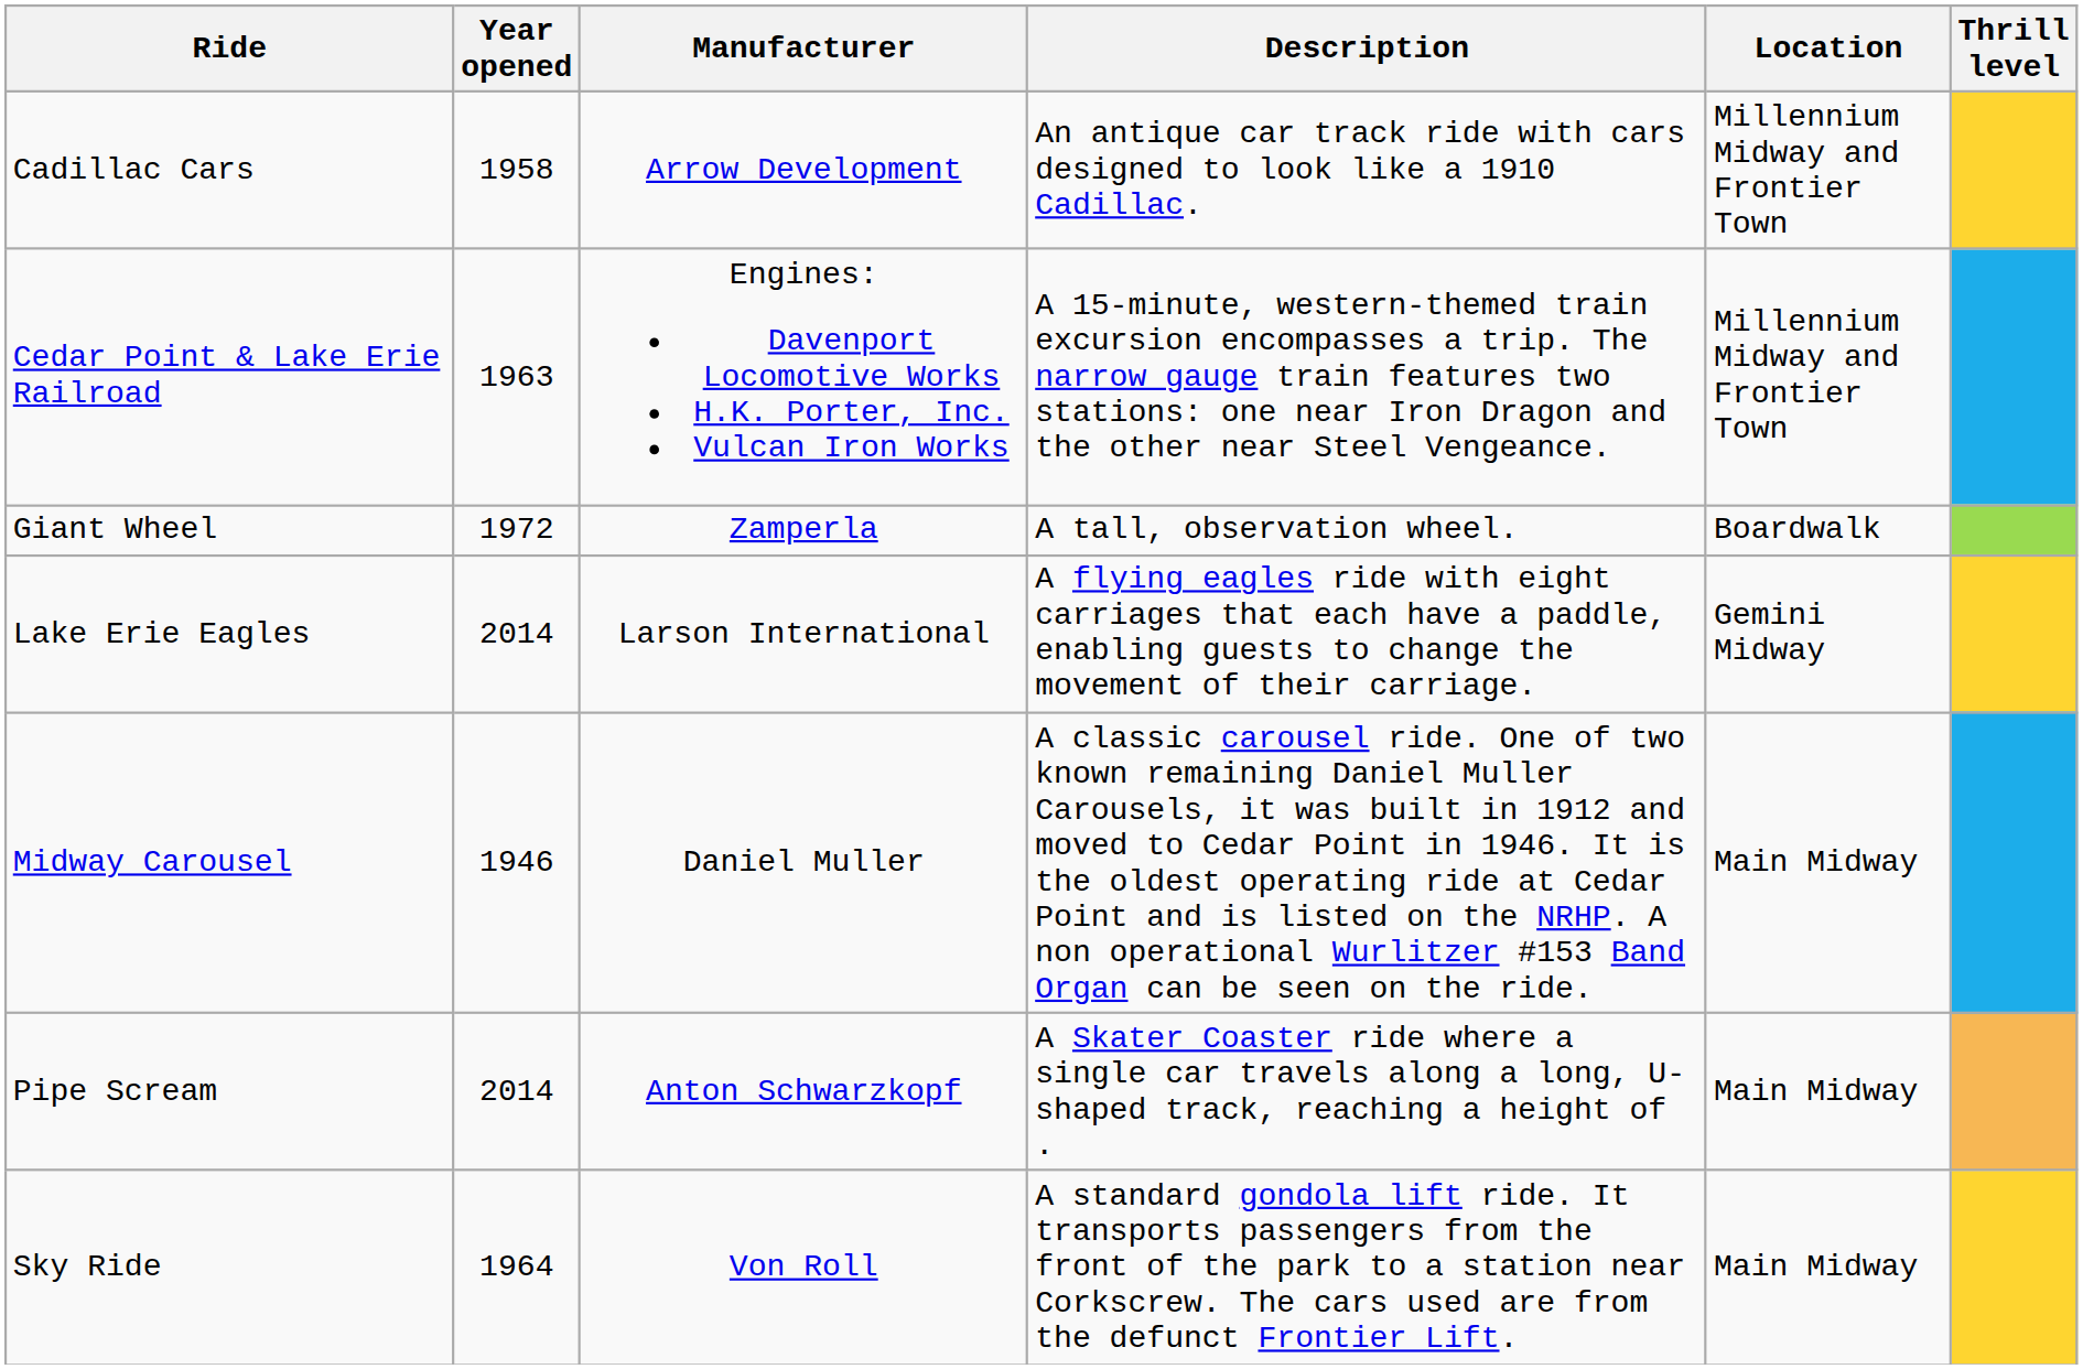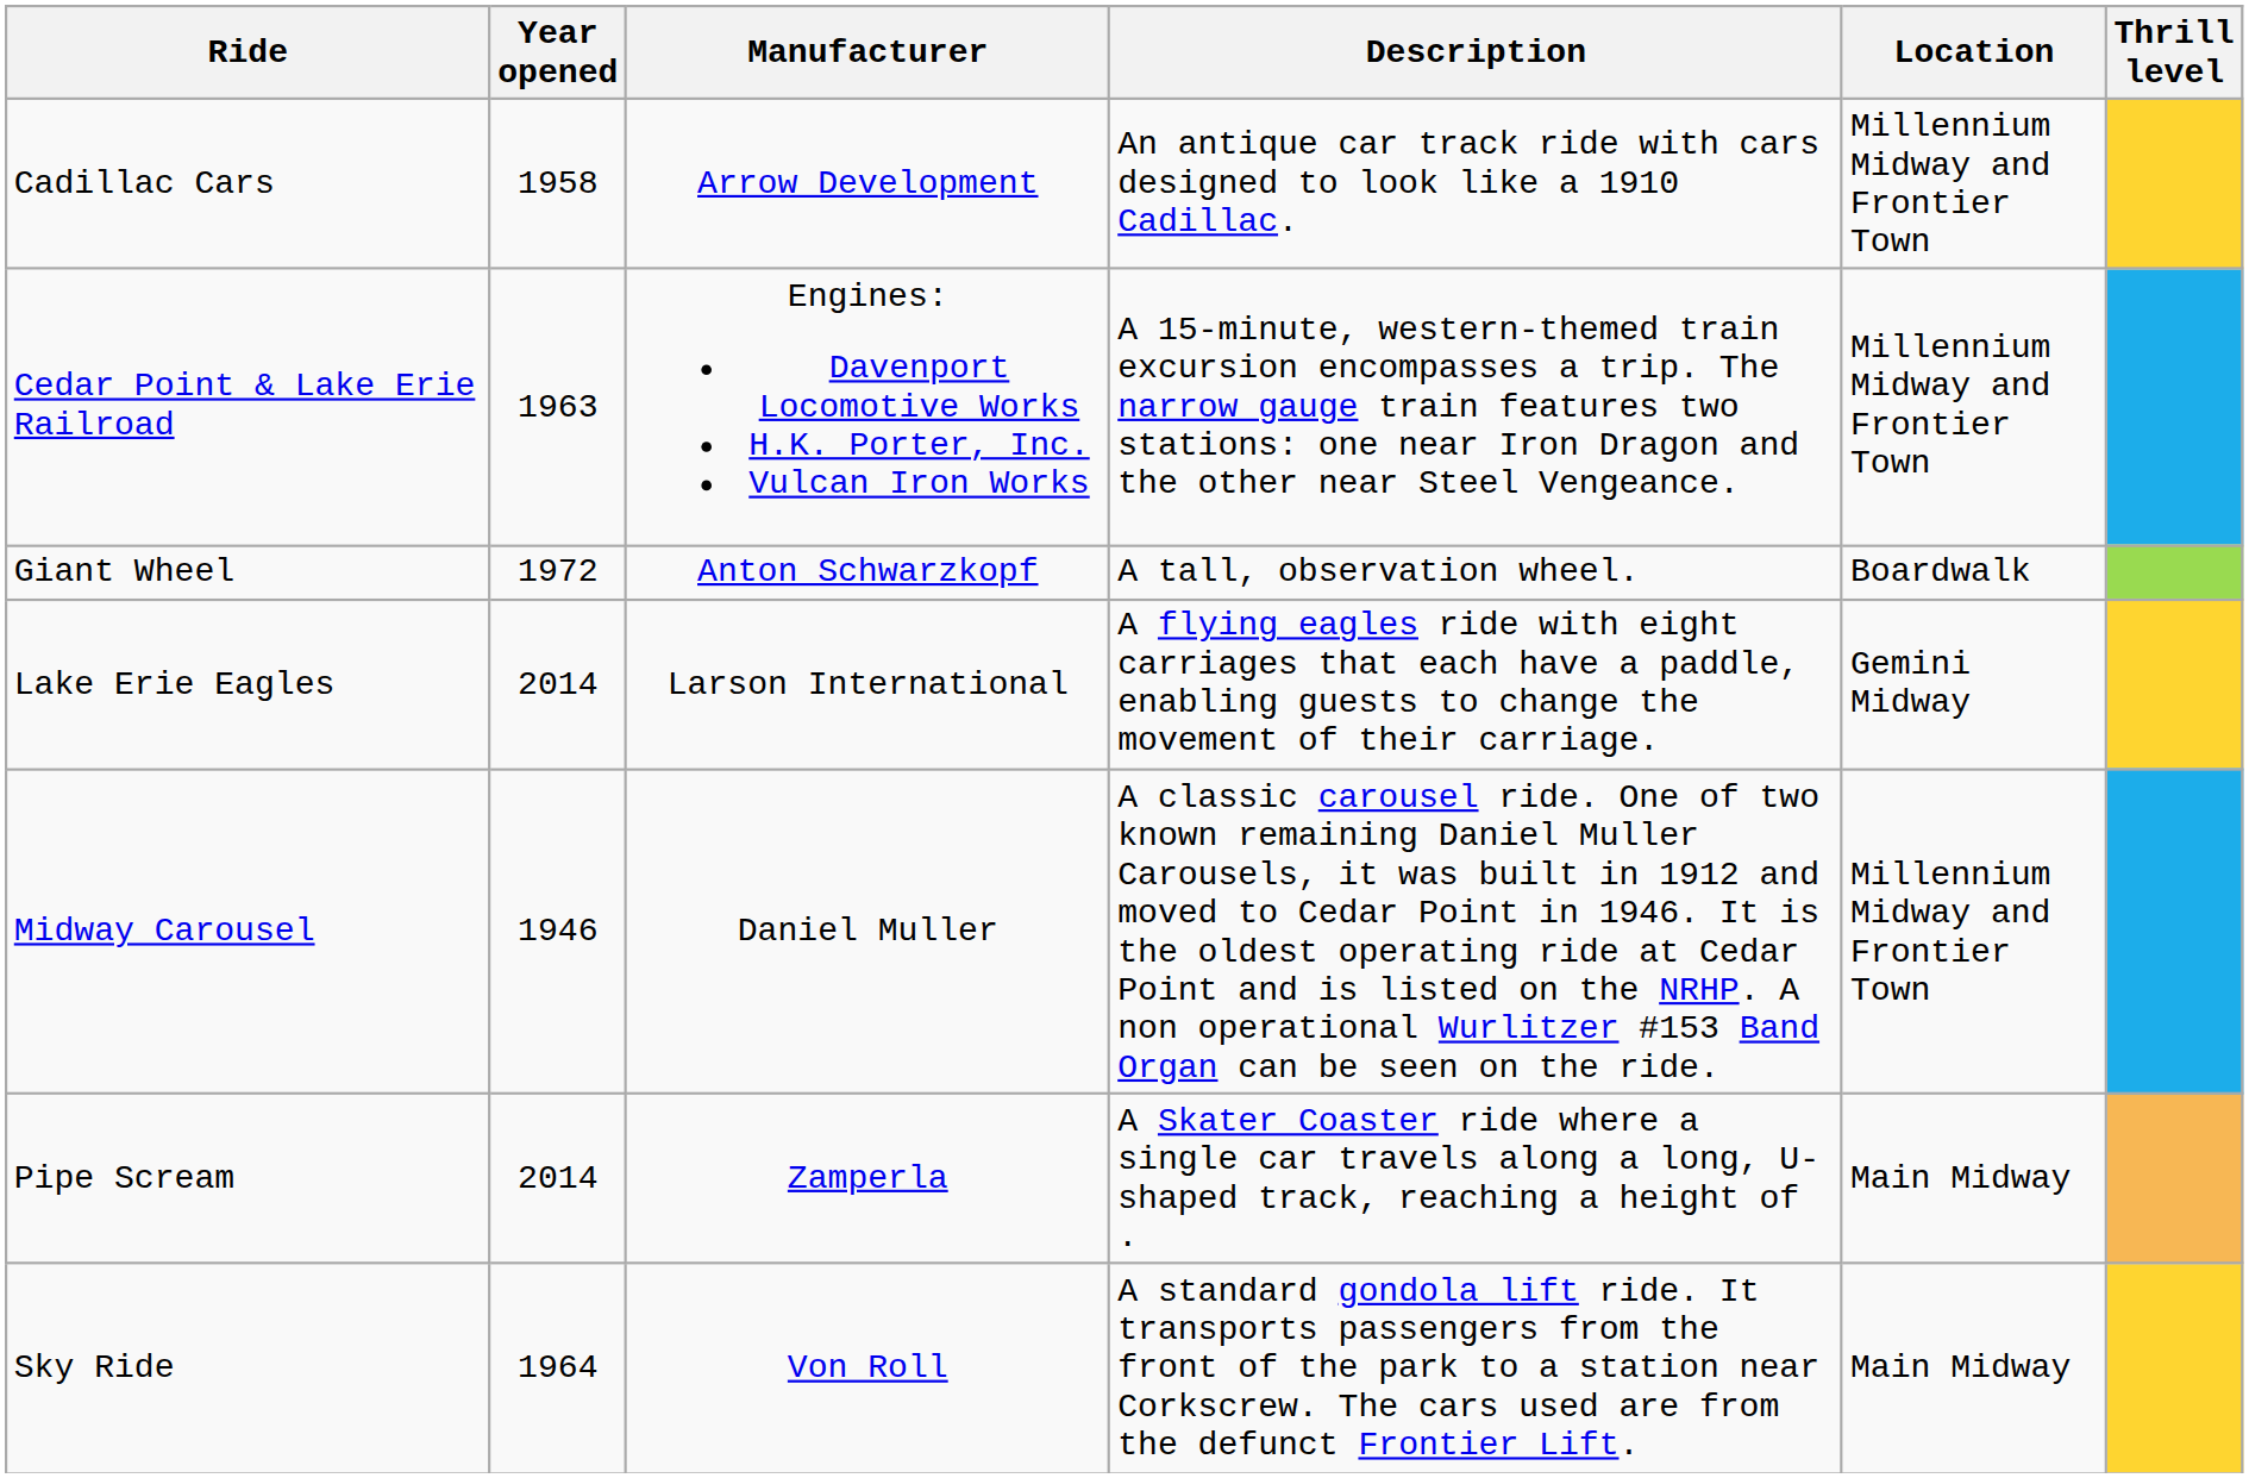 <table class="wikitable sortable">
 <tr>
 <th style="width:14em;">Ride</th>
 <th style="width:2em;">Year opened</th>
 <th style="width:14em;">Manufacturer</th>
 <th>Description</th>
 <th>Location</th>
 <th style="width:2em;">Thrill level</th>
 </tr>
 <tr>
 <td>Cadillac Cars</td>
 <td style="text-align:center">1958</td>
 <td style="text-align:center"><a href='#'>Arrow Development</a></td>
 <td>An antique car track ride with cars designed to look like a 1910 <a href='#'>Cadillac</a>.</td>
 <td>Millennium Midway and Frontier Town</td>
 <td align="center" bgcolor="#FED530"><strong></strong></td>
 </tr>
 <tr>
 <td><a href='#'>Cedar Point & Lake Erie Railroad</a></td>
 <td style="text-align:center">1963</td>
 <td style="text-align:center">Engines:<br><ul><li><a href='#'>Davenport Locomotive Works</a></li><li><a href='#'>H.K. Porter, Inc.</a></li><li><a href='#'>Vulcan Iron Works</a></li></ul></td>
 <td>A 15-minute, western-themed train excursion encompasses a  trip. The  <a href='#'>narrow gauge</a> train features two stations: one near Iron Dragon and the other near Steel Vengeance.</td>
 <td>Millennium Midway and Frontier Town</td>
 <td align="center" bgcolor="#1CADEA"><strong></strong></td>
 </tr>
 <tr>
 <td>Giant Wheel</td>
 <td style="text-align:center">1972</td>
-<td style="text-align:center"><a href='#'>Zamperla</a></td>
+<td style="text-align:center"><a href='#'>Anton Schwarzkopf</a></td>
 <td>A  tall, observation wheel.</td>
 <td>Boardwalk</td>
 <td align="center" bgcolor="#99DA50"><strong></strong></td>
 </tr>
 <tr>
 <td>Lake Erie Eagles</td>
 <td style="text-align:center">2014</td>
 <td style="text-align:center">Larson International</td>
 <td>A <a href='#'>flying eagles</a> ride with eight carriages that each have a paddle, enabling guests to change the movement of their carriage.</td>
 <td>Gemini Midway</td>
 <td align="center" bgcolor="#FED530"><strong></strong></td>
 </tr>
 <tr>
 <td><a href='#'>Midway Carousel</a></td>
 <td style="text-align:center">1946</td>
 <td style="text-align:center">Daniel Muller</td>
 <td>A classic <a href='#'>carousel</a> ride. One of two known remaining Daniel Muller Carousels, it was built in 1912 and moved to Cedar Point in 1946. It is the oldest operating ride at Cedar Point and is listed on the <a href='#'>NRHP</a>. A non operational <a href='#'>Wurlitzer</a> #153 <a href='#'>Band Organ</a> can be seen on the ride.</td>
-<td>Main Midway</td>
+<td>Millennium Midway and Frontier Town</td>
 <td align="center" bgcolor="#1CADEA"><strong></strong></td>
 </tr>
 <tr>
 <td>Pipe Scream</td>
 <td style="text-align:center">2014</td>
-<td style="text-align:center"><a href='#'>Anton Schwarzkopf</a></td>
+<td style="text-align:center"><a href='#'>Zamperla</a></td>
 <td>A <a href='#'>Skater Coaster</a> ride where a single car travels along a  long, U-shaped track, reaching a height of .</td>
 <td>Main Midway</td>
 <td align="center" bgcolor="#F7B754"><strong></strong></td>
 </tr>
 <tr>
 <td>Sky Ride</td>
 <td style="text-align:center">1964</td>
 <td style="text-align:center"><a href='#'>Von Roll</a></td>
 <td>A standard <a href='#'>gondola lift</a> ride. It transports passengers from the front of the park to a station near Corkscrew. The cars used are from the defunct <a href='#'>Frontier Lift</a>.</td>
 <td>Main Midway</td>
 <td align="center" bgcolor="#FED530"><strong></strong></td>
 </tr>
 </table>
